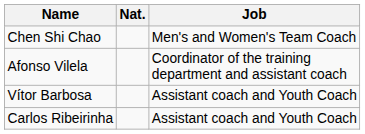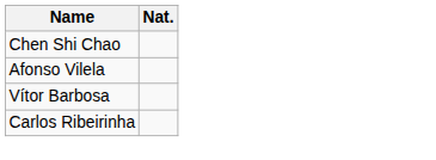 <table class="wikitable">
 <tr>
 <th>Name</th>
 <th>Nat.</th>
-<th>Job</th>
 </tr>
 <tr>
 <td>Chen Shi Chao</td>
 <td></td>
-<td>Men's and Women's Team Coach</td>
 </tr>
 <tr>
 <td>Afonso Vilela</td>
 <td></td>
-<td>Coordinator of the training<br>department and assistant coach</td>
 </tr>
 <tr>
 <td>Vítor Barbosa</td>
 <td></td>
-<td>Assistant coach and Youth Coach</td>
 </tr>
 <tr>
 <td>Carlos Ribeirinha</td>
 <td></td>
-<td>Assistant coach and Youth Coach</td>
 </tr>
 </table>
